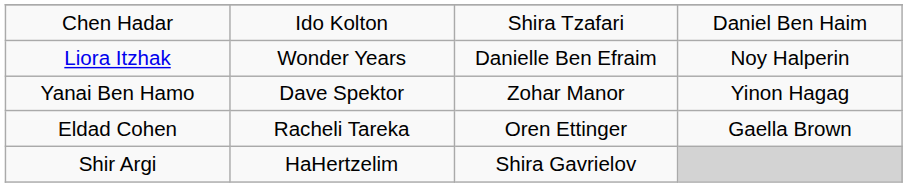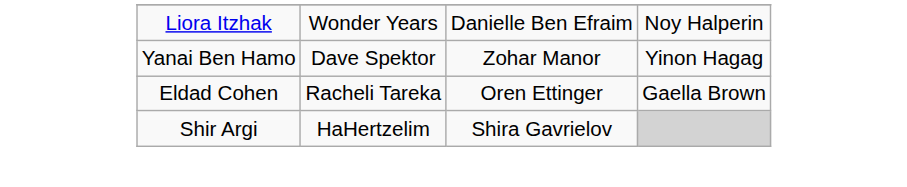 <table class="sortable wikitable" style="margin: 1em auto 1em auto; text-align:center; font-size:90%; line-height:18px;">
 <tr>
-</tr>
-<tr>
-<td width="150">Chen Hadar</td>
-<td width="150">Ido Kolton</td>
-<td width="150">Shira Tzafari</td>
-<td width="150">Daniel Ben Haim</td>
 </tr>
 <tr>
 <td><a href='#'>Liora Itzhak</a></td>
 <td>Wonder Years</td>
 <td>Danielle Ben Efraim</td>
 <td>Noy Halperin</td>
 </tr>
 <tr>
 <td>Yanai Ben Hamo</td>
 <td>Dave Spektor</td>
 <td>Zohar Manor</td>
 <td>Yinon Hagag</td>
 </tr>
 <tr>
 <td>Eldad Cohen</td>
 <td>Racheli Tareka</td>
 <td>Oren Ettinger</td>
 <td>Gaella Brown</td>
 </tr>
 <tr>
 <td>Shir Argi</td>
 <td>HaHertzelim</td>
 <td>Shira Gavrielov</td>
 <td bgcolor="lightgrey"></td>
 </tr>
 </table>
